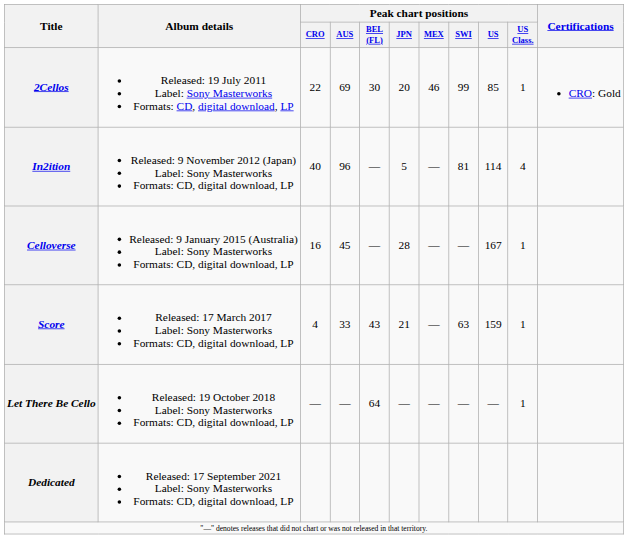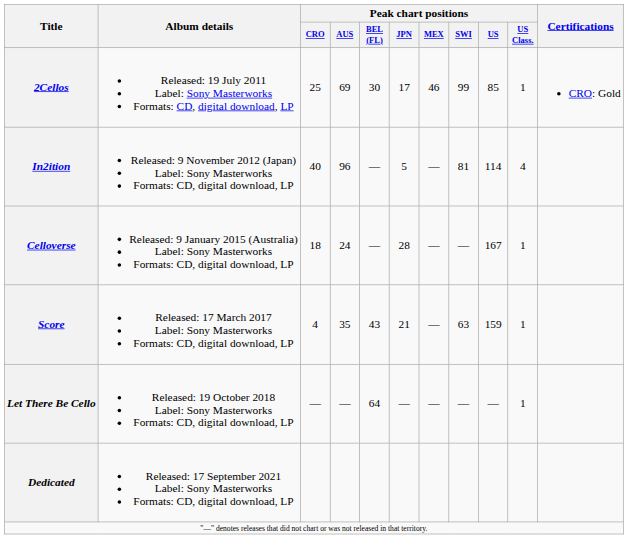 <table class="wikitable plainrowheaders" style="text-align:center;">
 <tr>
 <th scope="col" rowspan="2">Title</th>
 <th scope="col" rowspan="2">Album details</th>
 <th scope="col" colspan="8">Peak chart positions</th>
 <th scope="col" rowspan="2"><a href='#'>Certifications</a></th>
 </tr>
 <tr>
 <th scope="col" style="width:3em;font-size:75%;"><a href='#'>CRO</a><br></th>
 <th scope="col" style="width:3em;font-size:75%;"><a href='#'>AUS</a><br></th>
 <th scope="col" style="width:3em;font-size:75%;"><a href='#'>BEL<br>(FL)</a><br></th>
 <th scope="col" style="width:3em;font-size:75%;"><a href='#'>JPN</a><br></th>
 <th scope="col" style="width:3em;font-size:75%;"><a href='#'>MEX</a><br></th>
 <th scope="col" style="width:3em;font-size:75%;"><a href='#'>SWI</a><br></th>
 <th scope="col" style="width:3em;font-size:75%;"><a href='#'>US</a><br></th>
 <th scope="col" style="width:3em;font-size:75%;"><a href='#'>US<br>Class.</a><br></th>
 </tr>
 <tr>
 <th scope="row"><em><a href='#'>2Cellos</a></em></th>
 <td><br><ul><li>Released: 19 July 2011</li><li>Label: <a href='#'>Sony Masterworks</a></li><li>Formats: <a href='#'>CD</a>, <a href='#'>digital download</a>, <a href='#'>LP</a></li></ul></td>
-<td>22<br></td>
+<td>25<br></td>
 <td>69</td>
 <td>30</td>
-<td>20</td>
+<td>17</td>
 <td>46</td>
 <td>99</td>
 <td>85</td>
 <td>1</td>
 <td><br><ul><li><a href='#'>CRO</a>: Gold</li></ul></td>
 </tr>
 <tr>
 <th scope="row"><em><a href='#'>In2ition</a></em></th>
 <td><br><ul><li>Released: 9 November 2012 <span>(Japan)</span></li><li>Label: Sony Masterworks</li><li>Formats: CD, digital download, LP</li></ul></td>
 <td>40<br></td>
 <td>96</td>
 <td>—</td>
 <td>5</td>
 <td>—</td>
 <td>81</td>
 <td>114</td>
 <td>4</td>
 <td></td>
 </tr>
 <tr>
 <th scope="row"><em><a href='#'>Celloverse</a></em></th>
 <td><br><ul><li>Released: 9 January 2015 <span>(Australia)</span></li><li>Label: Sony Masterworks</li><li>Formats: CD, digital download, LP</li></ul></td>
-<td>16<br></td>
-<td>45</td>
+<td>18<br></td>
+<td>24</td>
 <td>—</td>
 <td>28</td>
 <td>—</td>
 <td>—</td>
 <td>167</td>
 <td>1</td>
 <td></td>
 </tr>
 <tr>
 <th scope="row"><em><a href='#'>Score</a></em></th>
 <td><br><ul><li>Released: 17 March 2017</li><li>Label: Sony Masterworks</li><li>Formats: CD, digital download, LP</li></ul></td>
 <td>4<br></td>
-<td>33<br></td>
+<td>35<br></td>
 <td>43</td>
 <td>21</td>
 <td>—</td>
 <td>63</td>
 <td>159<br></td>
 <td>1</td>
 <td></td>
 </tr>
 <tr>
 <th scope="row"><em>Let There Be Cello</em></th>
 <td><br><ul><li>Released: 19 October 2018</li><li>Label: Sony Masterworks</li><li>Formats: CD, digital download, LP</li></ul></td>
 <td>—</td>
 <td>—</td>
 <td>64</td>
 <td>—</td>
 <td>—</td>
 <td>—</td>
 <td>—</td>
 <td>1</td>
 <td></td>
 </tr>
 <tr>
 <th scope="row"><em>Dedicated</em></th>
 <td><br><ul><li>Released: 17 September 2021</li><li>Label: Sony Masterworks</li><li>Formats: CD, digital download, LP</li></ul></td>
 <td></td>
 <td></td>
 <td></td>
 <td></td>
 <td></td>
 <td></td>
 <td></td>
 <td></td>
 <td></td>
 </tr>
 <tr>
 <td colspan="11" style="font-size:8pt">"—" denotes releases that did not chart or was not released in that territory.</td>
 </tr>
 </table>
